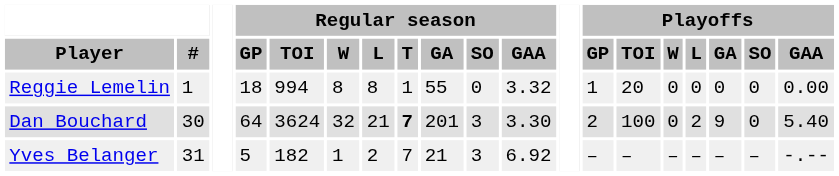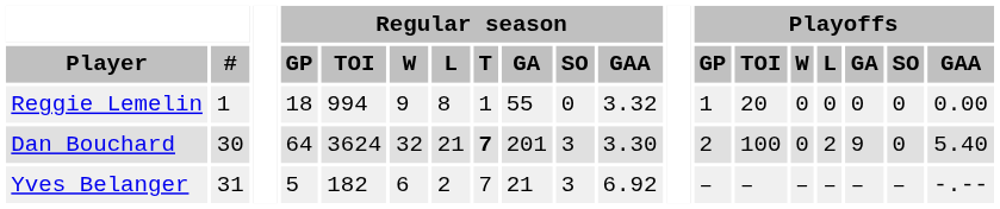 <table BORDER="0" CELLPADDING="3" CELLSPACING="2" ID="Table1">
 <tr ALIGN="center" bgcolor="#c0c0c0">
 <th ALIGN="center" colspan="2" bgcolor="#ffffff"> </th>
 <th ALIGN="center" rowspan="99" bgcolor="#ffffff"> </th>
 <th ALIGN="center" colspan="8">Regular season</th>
 <th ALIGN="center" rowspan="99" bgcolor="#ffffff"> </th>
 <th ALIGN="center" colspan="7">Playoffs</th>
 </tr>
 <tr ALIGN="center" bgcolor="#c0c0c0">
 <th ALIGN="center">Player</th>
 <th ALIGN="center">#</th>
 <th ALIGN="center">GP</th>
 <th ALIGN="center">TOI</th>
 <th ALIGN="center">W</th>
 <th ALIGN="center">L</th>
 <th ALIGN="center">T</th>
 <th ALIGN="center">GA</th>
 <th ALIGN="center">SO</th>
 <th ALIGN="center">GAA</th>
 <th ALIGN="center">GP</th>
 <th ALIGN="center">TOI</th>
 <th ALIGN="center">W</th>
 <th ALIGN="center">L</th>
 <th ALIGN="center">GA</th>
 <th ALIGN="center">SO</th>
 <th ALIGN="center">GAA</th>
 </tr>
 <tr bgcolor="#f0f0f0">
 <td><a href='#'>Reggie Lemelin</a></td>
 <td>1</td>
 <td>18</td>
 <td>994</td>
-<td>8</td>
+<td>9</td>
 <td>8</td>
 <td>1</td>
 <td>55</td>
 <td>0</td>
 <td>3.32</td>
 <td>1</td>
 <td>20</td>
 <td>0</td>
 <td>0</td>
 <td>0</td>
 <td>0</td>
 <td>0.00</td>
 </tr>
 <tr bgcolor="#e0e0e0">
 <td><a href='#'>Dan Bouchard</a></td>
 <td>30</td>
 <td>64</td>
 <td>3624</td>
 <td>32</td>
 <td>21</td>
 <td><strong>7</strong></td>
 <td>201</td>
 <td>3</td>
 <td>3.30</td>
 <td>2</td>
 <td>100</td>
 <td>0</td>
 <td>2</td>
 <td>9</td>
 <td>0</td>
 <td>5.40</td>
 </tr>
 <tr bgcolor="#f0f0f0">
 <td><a href='#'>Yves Belanger</a></td>
 <td>31</td>
 <td>5</td>
 <td>182</td>
-<td>1</td>
+<td>6</td>
 <td>2</td>
 <td>7</td>
 <td>21</td>
 <td>3</td>
 <td>6.92</td>
 <td>–</td>
 <td>–</td>
 <td>–</td>
 <td>–</td>
 <td>–</td>
 <td>–</td>
 <td>-.--</td>
 </tr>
 </table>
